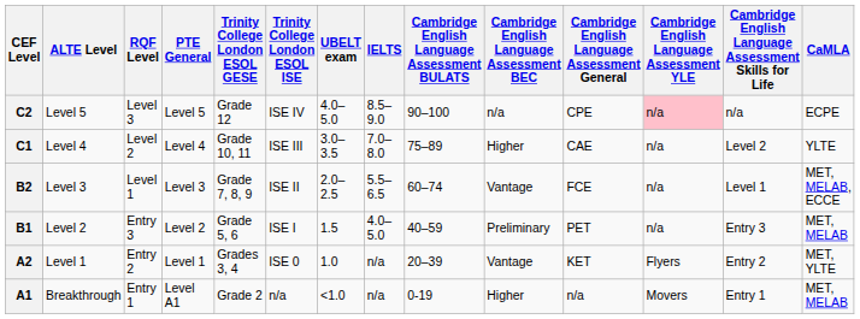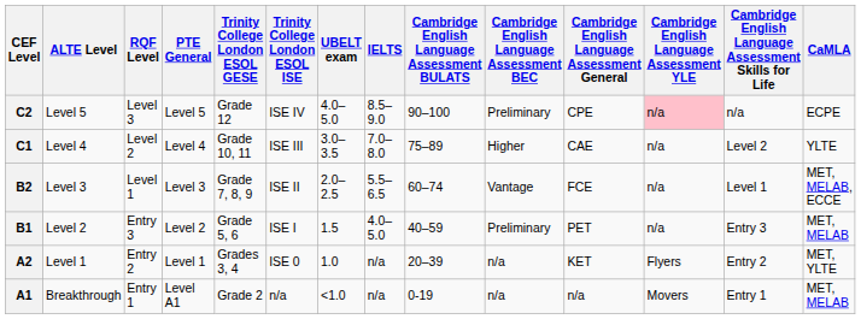 <table - class="wikitable">
 <tr>
 <th>CEF Level</th>
 <th><a href='#'>ALTE</a> Level</th>
 <th><a href='#'>RQF</a> Level</th>
 <th><a href='#'>PTE General</a></th>
 <th><a href='#'>Trinity College London ESOL</a> <a href='#'>GESE</a></th>
 <th><a href='#'>Trinity College London ESOL</a> <a href='#'>ISE</a></th>
 <th><a href='#'>UBELT</a> exam</th>
 <th><a href='#'>IELTS</a></th>
 <th><a href='#'>Cambridge English Language Assessment</a> <a href='#'>BULATS</a></th>
 <th><a href='#'>Cambridge English Language Assessment</a> <a href='#'>BEC</a></th>
 <th><a href='#'>Cambridge English Language Assessment</a> General</th>
 <th><a href='#'>Cambridge English Language Assessment</a> <a href='#'>YLE</a></th>
 <th><a href='#'>Cambridge English Language Assessment</a> Skills for Life</th>
 <th><a href='#'>CaMLA</a></th>
 </tr>
 <tr>
 <th>C2</th>
 <td>Level 5</td>
 <td>Level 3</td>
 <td>Level 5</td>
 <td>Grade 12</td>
 <td>ISE IV</td>
 <td>4.0–5.0</td>
 <td>8.5–9.0</td>
 <td>90–100</td>
-<td>n/a</td>
+<td>Preliminary</td>
 <td>CPE</td>
 <td style="background: pink;">n/a</td>
 <td>n/a</td>
 <td>ECPE</td>
 </tr>
 <tr>
 <th>C1</th>
 <td>Level 4</td>
 <td>Level 2</td>
 <td>Level 4</td>
 <td>Grade 10, 11</td>
 <td>ISE III</td>
 <td>3.0–3.5</td>
 <td>7.0–8.0</td>
 <td>75–89</td>
 <td>Higher</td>
 <td>CAE</td>
 <td>n/a</td>
 <td>Level 2</td>
 <td>YLTE</td>
 </tr>
 <tr>
 <th>B2</th>
 <td>Level 3</td>
 <td>Level 1</td>
 <td>Level 3</td>
 <td>Grade 7, 8, 9</td>
 <td>ISE II</td>
 <td>2.0–2.5</td>
 <td>5.5–6.5</td>
 <td>60–74</td>
 <td>Vantage</td>
 <td>FCE</td>
 <td>n/a</td>
 <td>Level 1</td>
 <td>MET, <a href='#'>MELAB</a>, ECCE</td>
 </tr>
 <tr>
 <th>B1</th>
 <td>Level 2</td>
 <td>Entry 3</td>
 <td>Level 2</td>
 <td>Grade 5, 6</td>
 <td>ISE I</td>
 <td>1.5</td>
 <td>4.0–5.0</td>
 <td>40–59</td>
 <td>Preliminary</td>
 <td>PET</td>
 <td>n/a</td>
 <td>Entry 3</td>
 <td>MET, <a href='#'>MELAB</a></td>
 </tr>
 <tr>
 <th>A2</th>
 <td>Level 1</td>
 <td>Entry 2</td>
 <td>Level 1</td>
 <td>Grades 3, 4</td>
 <td>ISE 0</td>
 <td>1.0</td>
 <td>n/a</td>
 <td>20–39</td>
-<td>Vantage</td>
+<td>n/a</td>
 <td>KET</td>
 <td>Flyers</td>
 <td>Entry 2</td>
 <td>MET, YLTE</td>
 </tr>
 <tr>
 <th>A1</th>
 <td>Breakthrough</td>
 <td>Entry 1</td>
 <td>Level A1</td>
 <td>Grade 2</td>
 <td>n/a</td>
 <td><1.0</td>
 <td>n/a</td>
 <td>0-19</td>
-<td>Higher</td>
+<td>n/a</td>
 <td>n/a</td>
 <td>Movers</td>
 <td>Entry 1</td>
 <td>MET, <a href='#'>MELAB</a></td>
 </tr>
 </table>
